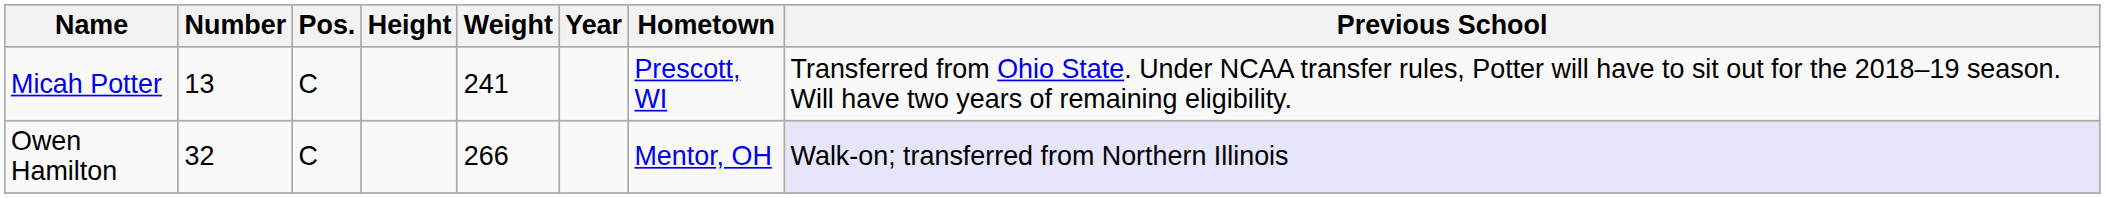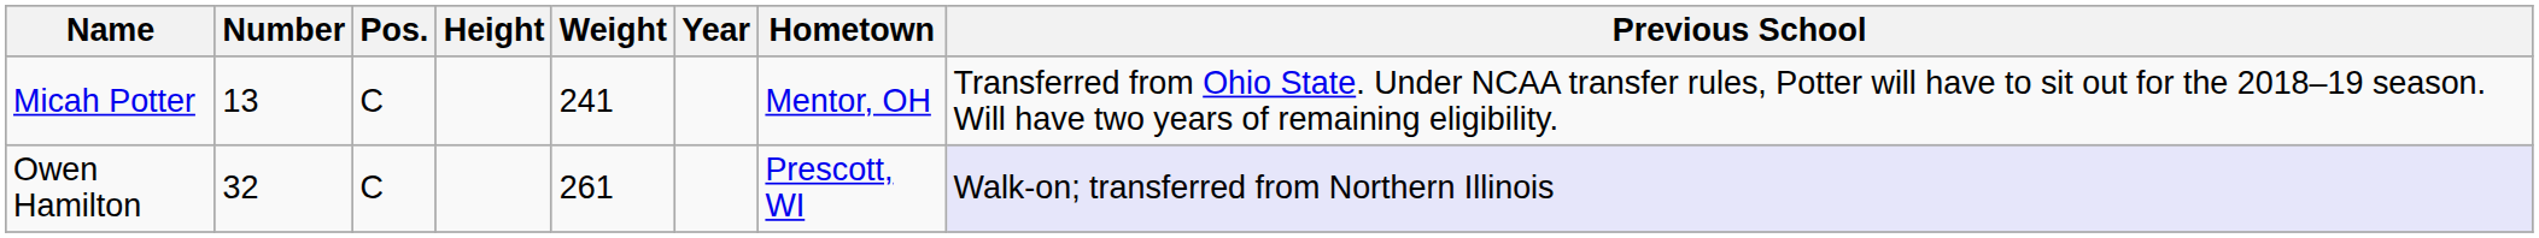 <table class="wikitable sortable" border="1">
 <tr>
 <th>Name</th>
 <th>Number</th>
 <th>Pos.</th>
 <th>Height</th>
 <th>Weight</th>
 <th>Year</th>
 <th>Hometown</th>
 <th class="unsortable">Previous School</th>
 </tr>
 <tr>
 <td><a href='#'>Micah Potter</a></td>
 <td>13</td>
 <td>C</td>
 <td></td>
 <td>241</td>
 <td></td>
-<td><a href='#'>Prescott, WI</a></td>
+<td><a href='#'>Mentor, OH</a></td>
 <td>Transferred from <a href='#'>Ohio State</a>. Under NCAA transfer rules, Potter will have to sit out for the 2018–19 season. Will have two years of remaining eligibility.</td>
 </tr>
 <tr>
 <td>Owen Hamilton</td>
 <td>32</td>
 <td>C</td>
 <td></td>
-<td>266</td>
+<td>261</td>
 <td></td>
-<td><a href='#'>Mentor, OH</a></td>
+<td><a href='#'>Prescott, WI</a></td>
 <td style="background: lavender;">Walk-on; transferred from Northern Illinois</td>
 </tr>
 </table>
